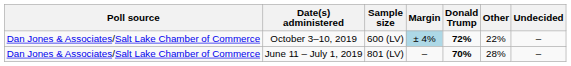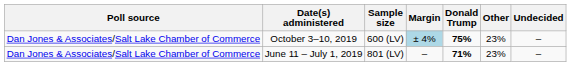 <table class="wikitable" style="font-size:90%;text-align:center;">
 <tr>
 <th>Poll source</th>
 <th>Date(s)<br>administered</th>
 <th>Sample<br>size</th>
 <th>Margin<br></th>
 <th>Donald<br>Trump</th>
 <th>Other</th>
 <th>Undecided</th>
 </tr>
 <tr>
 <td><a href='#'>Dan Jones & Associates</a>/<a href='#'>Salt Lake Chamber of Commerce</a></td>
 <td>October 3–10, 2019</td>
 <td>600 (LV)</td>
 <td style="background: lightblue;">± 4%</td>
-<td><strong>72%</strong></td>
-<td>22%</td>
+<td><strong>75%</strong></td>
+<td>23%</td>
 <td>–</td>
 </tr>
 <tr>
 <td><a href='#'>Dan Jones & Associates</a>/<a href='#'>Salt Lake Chamber of Commerce</a></td>
 <td>June 11 – July 1, 2019</td>
 <td>801 (LV)</td>
 <td>–</td>
-<td><strong>70%</strong></td>
-<td>28%</td>
+<td><strong>71%</strong></td>
+<td>23%</td>
 <td>–</td>
 </tr>
 </table>
